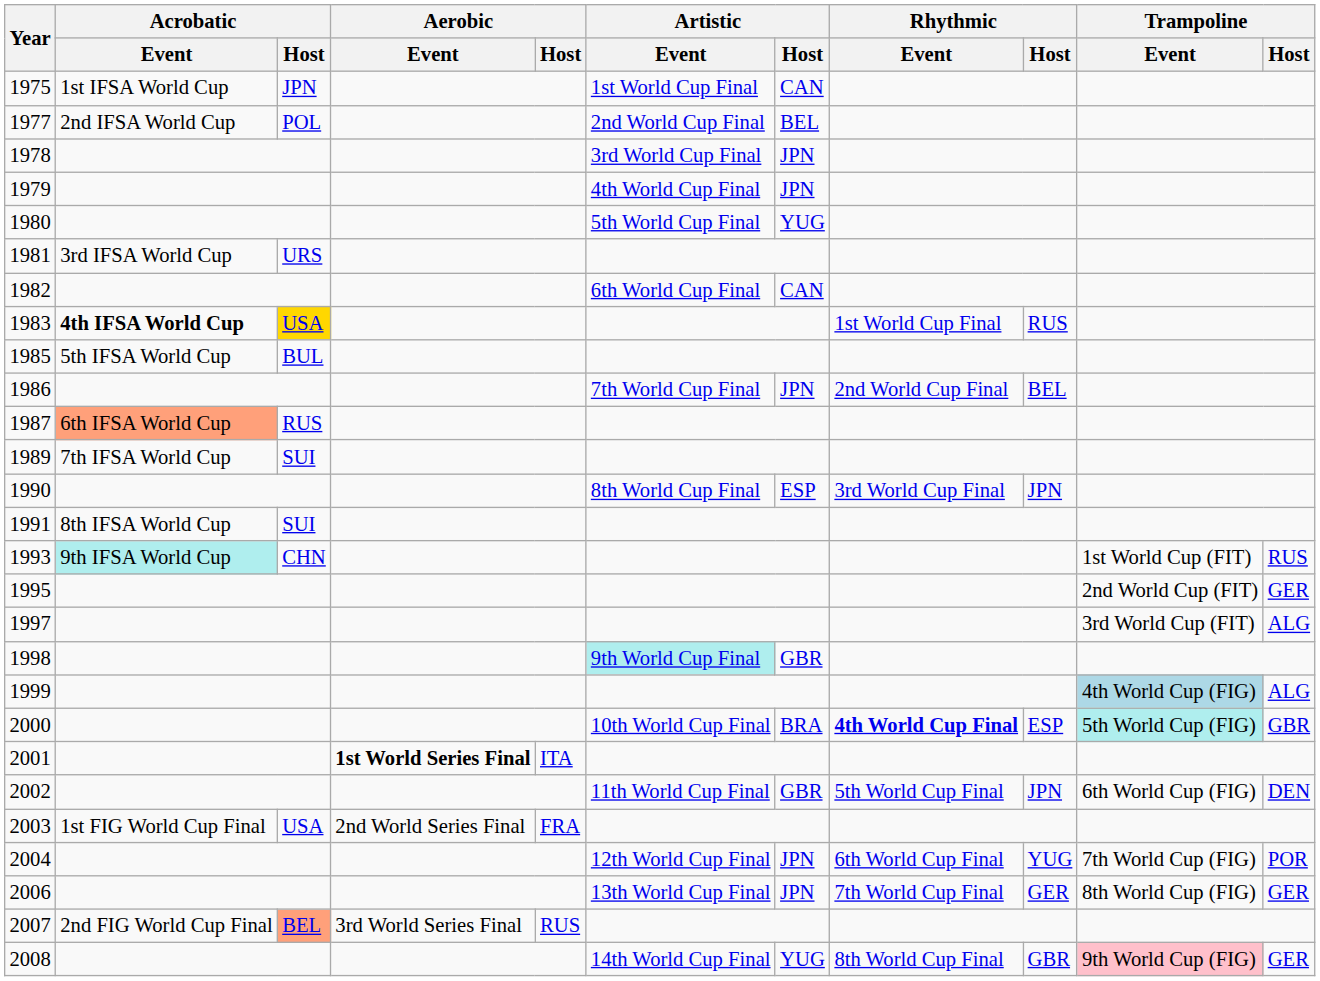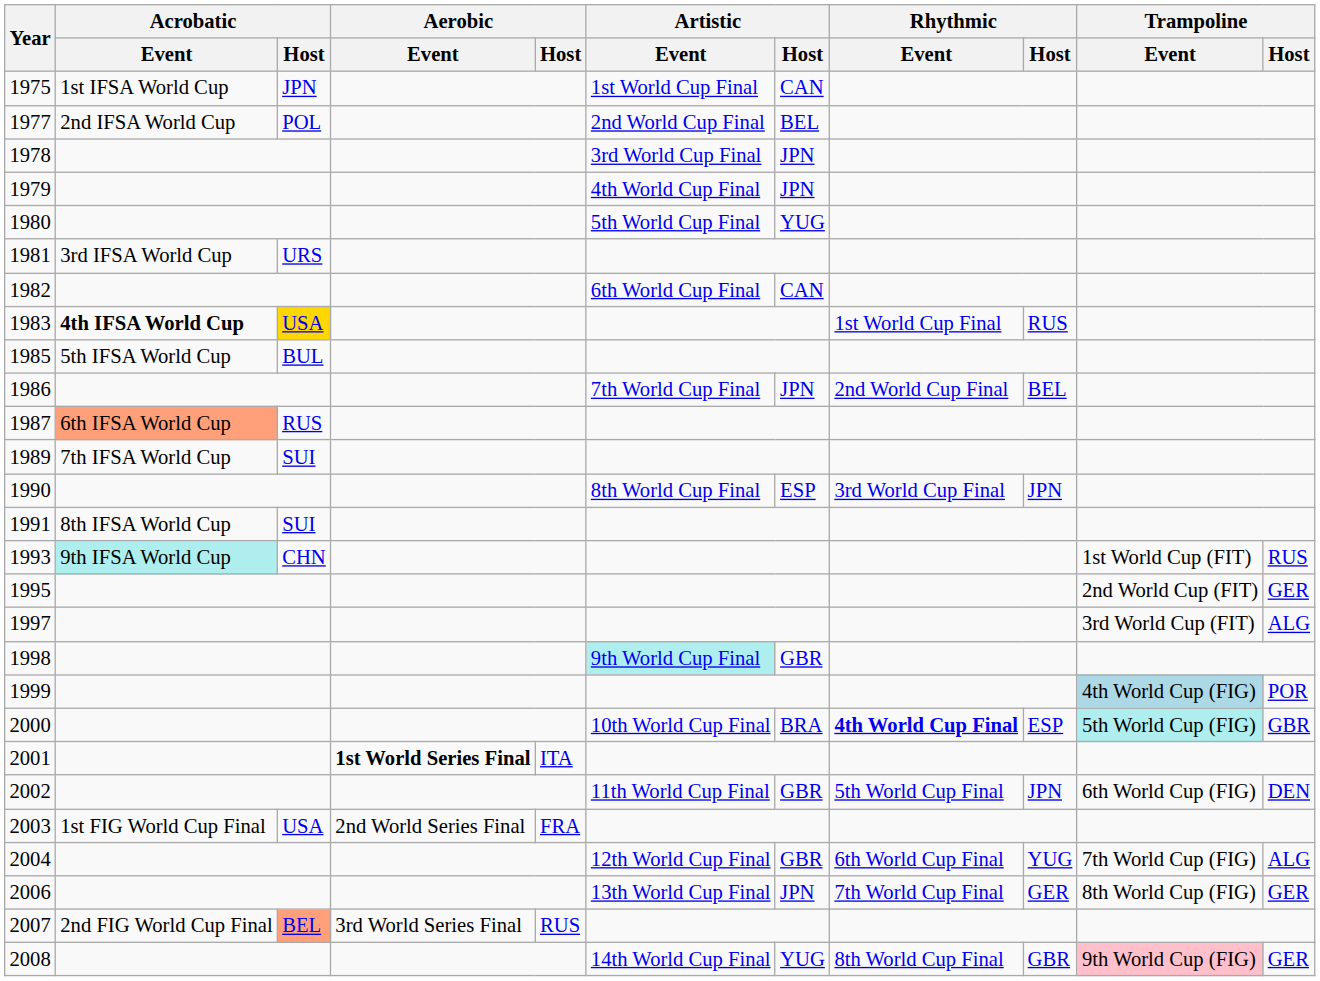 <table class="wikitable" style="margin-top:0em; font-size:97%;">
 <tr>
 <th colspan="1" rowspan=2>Year</th>
 <th colspan="2">Acrobatic</th>
 <th colspan="2">Aerobic</th>
 <th colspan="2">Artistic</th>
 <th colspan="2">Rhythmic</th>
 <th colspan="2">Trampoline</th>
 </tr>
 <tr>
 <th>Event</th>
 <th>Host</th>
 <th>Event</th>
 <th>Host</th>
 <th>Event</th>
 <th>Host</th>
 <th>Event</th>
 <th>Host</th>
 <th>Event</th>
 <th>Host</th>
 </tr>
 <tr>
 <td>1975</td>
 <td>1st IFSA World Cup</td>
 <td> <a href='#'>JPN</a></td>
 <td colspan=2></td>
 <td><a href='#'>1st World Cup Final</a></td>
 <td> <a href='#'>CAN</a></td>
 <td colspan=2></td>
 <td colspan=2></td>
 </tr>
 <tr>
 <td>1977</td>
 <td>2nd IFSA World Cup</td>
 <td> <a href='#'>POL</a></td>
 <td colspan=2></td>
 <td><a href='#'>2nd World Cup Final</a></td>
 <td> <a href='#'>BEL</a></td>
 <td colspan=2></td>
 <td colspan=2></td>
 </tr>
 <tr>
 <td>1978</td>
 <td colspan=2></td>
 <td colspan=2></td>
 <td><a href='#'>3rd World Cup Final</a></td>
 <td> <a href='#'>JPN</a></td>
 <td colspan=2></td>
 <td colspan=2></td>
 </tr>
 <tr>
 <td>1979</td>
 <td colspan=2></td>
 <td colspan=2></td>
 <td><a href='#'>4th World Cup Final</a></td>
 <td> <a href='#'>JPN</a></td>
 <td colspan=2></td>
 <td colspan=2></td>
 </tr>
 <tr>
 <td>1980</td>
 <td colspan=2></td>
 <td colspan=2></td>
 <td><a href='#'>5th World Cup Final</a></td>
 <td> <a href='#'>YUG</a></td>
 <td colspan=2></td>
 <td colspan=2></td>
 </tr>
 <tr>
 <td>1981</td>
 <td>3rd IFSA World Cup</td>
 <td> <a href='#'>URS</a></td>
 <td colspan=2></td>
 <td colspan=2></td>
 <td colspan=2></td>
 <td colspan=2></td>
 </tr>
 <tr>
 <td>1982</td>
 <td colspan=2></td>
 <td colspan=2></td>
 <td><a href='#'>6th World Cup Final</a></td>
 <td> <a href='#'>CAN</a></td>
 <td colspan=2></td>
 <td colspan=2></td>
 </tr>
 <tr>
 <td>1983</td>
 <td><strong>4th IFSA World Cup</strong></td>
 <td style="background: gold;"> <a href='#'>USA</a></td>
 <td colspan=2></td>
 <td colspan=2></td>
 <td><a href='#'>1st World Cup Final</a></td>
 <td> <a href='#'>RUS</a></td>
 <td colspan=2></td>
 </tr>
 <tr>
 <td>1985</td>
 <td>5th IFSA World Cup</td>
 <td> <a href='#'>BUL</a></td>
 <td colspan=2></td>
 <td colspan=2></td>
 <td colspan=2></td>
 <td colspan=2></td>
 </tr>
 <tr>
 <td>1986</td>
 <td colspan=2></td>
 <td colspan=2></td>
 <td><a href='#'>7th World Cup Final</a></td>
 <td> <a href='#'>JPN</a></td>
 <td><a href='#'>2nd World Cup Final</a></td>
 <td> <a href='#'>BEL</a></td>
 <td colspan=2></td>
 </tr>
 <tr>
 <td>1987</td>
 <td style="background: lightsalmon;">6th IFSA World Cup</td>
 <td> <a href='#'>RUS</a></td>
 <td colspan=2></td>
 <td colspan=2></td>
 <td colspan=2></td>
 <td colspan=2></td>
 </tr>
 <tr>
 <td>1989</td>
 <td>7th IFSA World Cup</td>
 <td> <a href='#'>SUI</a></td>
 <td colspan=2></td>
 <td colspan=2></td>
 <td colspan=2></td>
 <td colspan=2></td>
 </tr>
 <tr>
 <td>1990</td>
 <td colspan=2></td>
 <td colspan=2></td>
 <td><a href='#'>8th World Cup Final</a></td>
 <td> <a href='#'>ESP</a></td>
 <td><a href='#'>3rd World Cup Final</a></td>
 <td> <a href='#'>JPN</a></td>
 <td colspan=2></td>
 </tr>
 <tr>
 <td>1991</td>
 <td>8th IFSA World Cup</td>
 <td> <a href='#'>SUI</a></td>
 <td colspan=2></td>
 <td colspan=2></td>
 <td colspan=2></td>
 <td colspan=2></td>
 </tr>
 <tr>
 <td>1993</td>
 <td style="background: paleturquoise;">9th IFSA World Cup</td>
 <td> <a href='#'>CHN</a></td>
 <td colspan=2></td>
 <td colspan=2></td>
 <td colspan=2></td>
 <td>1st World Cup (FIT)</td>
 <td> <a href='#'>RUS</a></td>
 </tr>
 <tr>
 <td>1995</td>
 <td colspan=2></td>
 <td colspan=2></td>
 <td colspan=2></td>
 <td colspan=2></td>
 <td>2nd World Cup (FIT)</td>
 <td> <a href='#'>GER</a></td>
 </tr>
 <tr>
 <td>1997</td>
 <td colspan=2></td>
 <td colspan=2></td>
 <td colspan=2></td>
 <td colspan=2></td>
 <td>3rd World Cup (FIT)</td>
 <td> <a href='#'>ALG</a></td>
 </tr>
 <tr>
 <td>1998</td>
 <td colspan=2></td>
 <td colspan=2></td>
 <td style="background: paleturquoise;"><a href='#'>9th World Cup Final</a></td>
 <td> <a href='#'>GBR</a></td>
 <td colspan=2></td>
 <td colspan=2></td>
 </tr>
 <tr>
 <td>1999</td>
 <td colspan=2></td>
 <td colspan=2></td>
 <td colspan=2></td>
 <td colspan=2></td>
 <td style="background: lightblue;">4th World Cup (FIG)</td>
-<td> <a href='#'>ALG</a></td>
+<td> <a href='#'>POR</a></td>
 </tr>
 <tr>
 <td>2000</td>
 <td colspan=2></td>
 <td colspan=2></td>
 <td><a href='#'>10th World Cup Final</a></td>
 <td> <a href='#'>BRA</a></td>
 <td><strong><a href='#'>4th World Cup Final</a></strong></td>
 <td> <a href='#'>ESP</a></td>
 <td style="background: paleturquoise;">5th World Cup (FIG)</td>
 <td> <a href='#'>GBR</a></td>
 </tr>
 <tr>
 <td>2001</td>
 <td colspan=2></td>
 <td><strong>1st World Series Final</strong></td>
 <td> <a href='#'>ITA</a></td>
 <td colspan=2></td>
 <td colspan=2></td>
 <td colspan=2></td>
 </tr>
 <tr>
 <td>2002</td>
 <td colspan=2></td>
 <td colspan=2></td>
 <td><a href='#'>11th World Cup Final</a></td>
 <td> <a href='#'>GBR</a></td>
 <td><a href='#'>5th World Cup Final</a></td>
 <td> <a href='#'>JPN</a></td>
 <td>6th World Cup (FIG)</td>
 <td> <a href='#'>DEN</a></td>
 </tr>
 <tr>
 <td>2003</td>
 <td>1st FIG World Cup Final</td>
 <td> <a href='#'>USA</a></td>
 <td>2nd World Series Final</td>
 <td> <a href='#'>FRA</a></td>
 <td colspan=2></td>
 <td colspan=2></td>
 <td colspan=2></td>
 </tr>
 <tr>
 <td>2004</td>
 <td colspan=2></td>
 <td colspan=2></td>
 <td><a href='#'>12th World Cup Final</a></td>
-<td> <a href='#'>JPN</a></td>
+<td> <a href='#'>GBR</a></td>
 <td><a href='#'>6th World Cup Final</a></td>
 <td> <a href='#'>YUG</a></td>
 <td>7th World Cup (FIG)</td>
-<td> <a href='#'>POR</a></td>
+<td> <a href='#'>ALG</a></td>
 </tr>
 <tr>
 <td>2006</td>
 <td colspan=2></td>
 <td colspan=2></td>
 <td><a href='#'>13th World Cup Final</a></td>
 <td> <a href='#'>JPN</a></td>
 <td><a href='#'>7th World Cup Final</a></td>
 <td> <a href='#'>GER</a></td>
 <td>8th World Cup (FIG)</td>
 <td> <a href='#'>GER</a></td>
 </tr>
 <tr>
 <td>2007</td>
 <td>2nd FIG World Cup Final</td>
 <td style="background: lightsalmon;"> <a href='#'>BEL</a></td>
 <td>3rd World Series Final</td>
 <td> <a href='#'>RUS</a></td>
 <td colspan=2></td>
 <td colspan=2></td>
 <td colspan=2></td>
 </tr>
 <tr>
 <td>2008</td>
 <td colspan=2></td>
 <td colspan=2></td>
 <td><a href='#'>14th World Cup Final</a></td>
 <td> <a href='#'>YUG</a></td>
 <td><a href='#'>8th World Cup Final</a></td>
 <td> <a href='#'>GBR</a></td>
 <td style="background: pink;">9th World Cup (FIG)</td>
 <td> <a href='#'>GER</a></td>
 </tr>
 </table>
